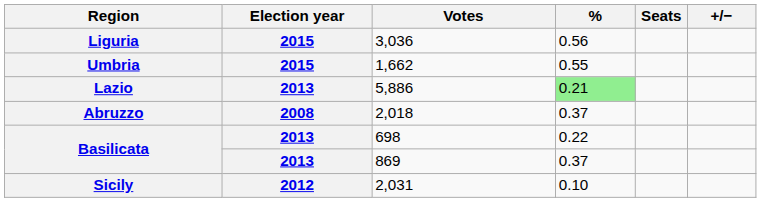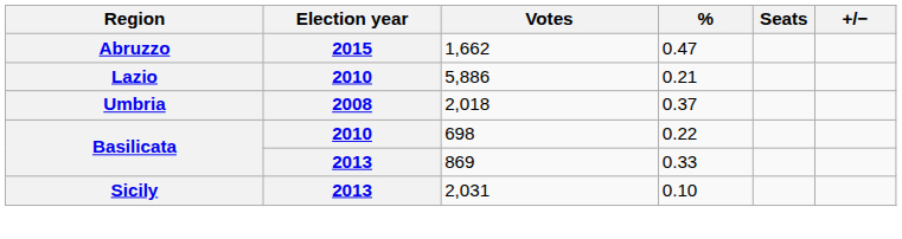 <table class="wikitable" style="width:50%; border:1px #AAAAFF solid">
 <tr>
 <th width="19%">Region</th>
 <th width="13%">Election year</th>
 <th width="16%">Votes</th>
 <th width="7%">%</th>
 <th width="1%">Seats</th>
 <th width="6%">+/−</th>
 </tr>
 <tr>
-<th><a href='#'>Liguria</a></th>
+<th><a href='#'>Abruzzo</a></th>
 <th><a href='#'>2015</a></th>
-<td>3,036</td>
-<td>0.56</td>
+<td>1,662</td>
+<td>0.47</td>
+<td></td>
+<td></td>
+</tr>
+<tr>
+<th><a href='#'>Lazio</a></th>
+<th><a href='#'>2010</a></th>
+<td>5,886</td>
+<td>0.21</td>
 <td></td>
 <td></td>
 </tr>
 <tr>
 <th><a href='#'>Umbria</a></th>
-<th><a href='#'>2015</a></th>
-<td>1,662</td>
-<td>0.55</td>
-<td></td>
-<td></td>
-</tr>
-<tr>
-<th><a href='#'>Lazio</a></th>
-<th><a href='#'>2013</a></th>
-<td>5,886</td>
-<td style="background: lightgreen;">0.21</td>
-<td></td>
-<td></td>
-</tr>
-<tr>
-<th><a href='#'>Abruzzo</a></th>
 <th><a href='#'>2008</a></th>
 <td>2,018</td>
 <td>0.37</td>
 <td></td>
 <td></td>
 </tr>
 <tr>
 <th rowspan="2"><a href='#'>Basilicata</a></th>
-<th><a href='#'>2013</a></th>
+<th><a href='#'>2010</a></th>
 <td>698</td>
 <td>0.22</td>
 <td></td>
 <td></td>
 </tr>
 <tr>
 <th><a href='#'>2013</a></th>
 <td>869</td>
-<td>0.37</td>
+<td>0.33</td>
 <td></td>
 <td></td>
 </tr>
 <tr>
 <th><a href='#'>Sicily</a></th>
-<th><a href='#'>2012</a></th>
+<th><a href='#'>2013</a></th>
 <td>2,031</td>
 <td>0.10</td>
 <td></td>
 <td></td>
 </tr>
 </table>
